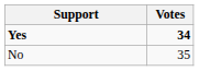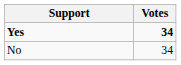 <table class="wikitable">
 <tr>
 <th style="width: 170px">Support</th>
 <th style="width: 50px">Votes</th>
 </tr>
 <tr>
 <td style="width: 170px"><strong>Yes</strong></td>
 <td style="text-align:right;"><strong>34</strong></td>
 </tr>
 <tr>
 <td style="width: 170px">No</td>
-<td style="text-align:right;">35</td>
+<td style="text-align:right;">34</td>
 </tr>
 </table>
